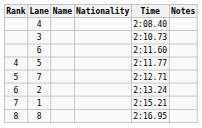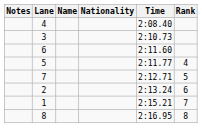 <table class="wikitable sortable" style="text-align:center">
 <tr>
-<th>Rank</th>
+<th>Notes</th>
 <th>Lane</th>
 <th>Name</th>
 <th>Nationality</th>
 <th>Time</th>
-<th>Notes</th>
+<th>Rank</th>
 </tr>
 <tr>
 <td></td>
 <td>4</td>
 <td align=left></td>
 <td align=left></td>
 <td>2:08.40</td>
 <td></td>
 </tr>
 <tr>
 <td></td>
 <td>3</td>
 <td align=left></td>
 <td align=left></td>
 <td>2:10.73</td>
 <td></td>
 </tr>
 <tr>
 <td></td>
 <td>6</td>
 <td align=left></td>
 <td align=left></td>
 <td>2:11.60</td>
 <td></td>
 </tr>
 <tr>
-<td>4</td>
+<td></td>
 <td>5</td>
 <td align=left></td>
 <td align=left></td>
 <td>2:11.77</td>
-<td></td>
+<td>4</td>
 </tr>
 <tr>
-<td>5</td>
+<td></td>
 <td>7</td>
 <td align=left></td>
 <td align=left></td>
 <td>2:12.71</td>
-<td></td>
+<td>5</td>
 </tr>
 <tr>
-<td>6</td>
+<td></td>
 <td>2</td>
 <td align=left></td>
 <td align=left></td>
 <td>2:13.24</td>
-<td></td>
+<td>6</td>
 </tr>
 <tr>
-<td>7</td>
+<td></td>
 <td>1</td>
 <td align=left></td>
 <td align=left></td>
 <td>2:15.21</td>
-<td></td>
+<td>7</td>
 </tr>
 <tr>
-<td>8</td>
+<td></td>
 <td>8</td>
 <td align=left></td>
 <td align=left></td>
 <td>2:16.95</td>
-<td></td>
+<td>8</td>
 </tr>
 </table>
